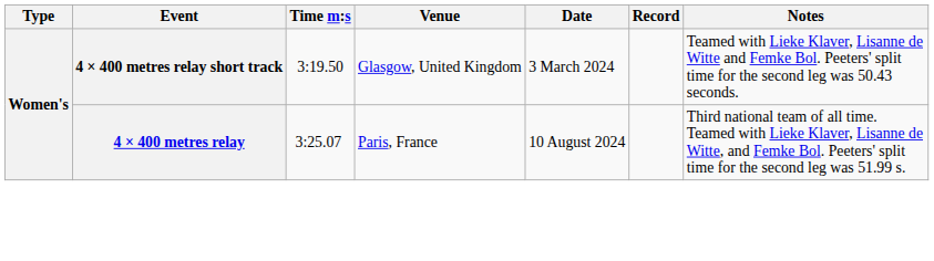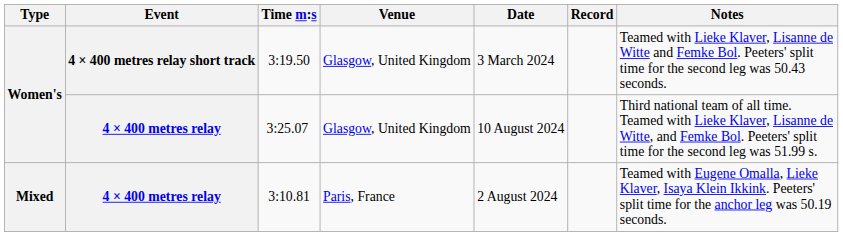 <table class="wikitable">
 <tr>
 <th scope="col">Type</th>
 <th scope="col">Event</th>
 <th scope="col">Time <a href='#'>m</a>:<a href='#'>s</a></th>
 <th scope="col">Venue</th>
 <th scope="col">Date</th>
 <th scope="col">Record</th>
 <th scope="col" style="width:250px;">Notes</th>
 </tr>
 <tr>
 <th scope="rowgroup" rowspan="2">Women's</th>
 <th scope="row">4 × 400 metres relay short track</th>
 <td style="text-align:center;">3:19.50</td>
 <td><a href='#'>Glasgow</a>, United Kingdom</td>
 <td>3 March 2024</td>
 <td style="text-align:center;"></td>
 <td>Teamed with <a href='#'>Lieke Klaver</a>, <a href='#'>Lisanne de Witte</a> and <a href='#'>Femke Bol</a>. Peeters' split time for the second leg was 50.43 seconds.</td>
 </tr>
 <tr>
 <th scope="row"><a href='#'>4 × 400 metres relay</a></th>
 <td style="text-align:center;">3:25.07 </td>
-<td><a href='#'>Paris</a>, France</td>
+<td><a href='#'>Glasgow</a>, United Kingdom</td>
 <td>10 August 2024</td>
 <td style="text-align:center;"></td>
 <td>Third national team of all time. Teamed with <a href='#'>Lieke Klaver</a>, <a href='#'>Lisanne de Witte</a>, and <a href='#'>Femke Bol</a>. Peeters' split time for the second leg was 51.99 s.</td>
 </tr>
+<tr>
+<th scope="row">Mixed</th>
+<th scope="row"><a href='#'>4 × 400 metres relay</a></th>
+<td style="text-align:center;">3:10.81</td>
+<td><a href='#'>Paris</a>, France</td>
+<td>2 August 2024</td>
+<td></td>
+<td>Teamed with <a href='#'>Eugene Omalla</a>, <a href='#'>Lieke Klaver</a>, <a href='#'>Isaya Klein Ikkink</a>. Peeters' split time for the <a href='#'>anchor leg</a> was 50.19 seconds.</td>
+</tr>
 </table>
